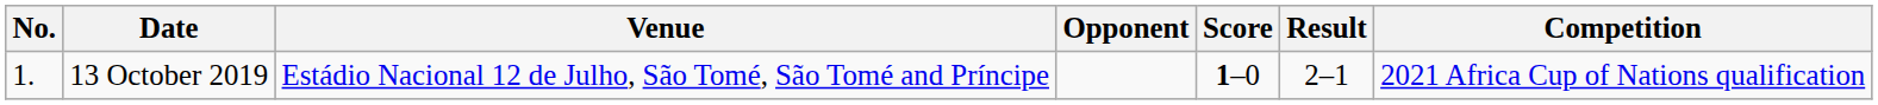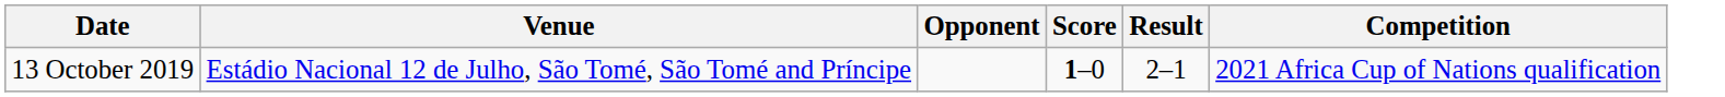 <table class="wikitable">
 <tr>
-<th>No.</th>
 <th>Date</th>
 <th>Venue</th>
 <th>Opponent</th>
 <th>Score</th>
 <th>Result</th>
 <th>Competition</th>
 </tr>
 <tr>
-<td>1.</td>
 <td>13 October 2019</td>
 <td><a href='#'>Estádio Nacional 12 de Julho</a>, <a href='#'>São Tomé</a>, <a href='#'>São Tomé and Príncipe</a></td>
 <td></td>
 <td align=center><strong>1</strong>–0</td>
 <td align=center>2–1</td>
 <td><a href='#'>2021 Africa Cup of Nations qualification</a></td>
 </tr>
 </table>
